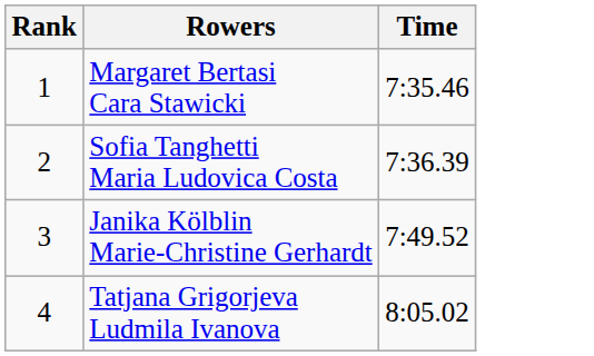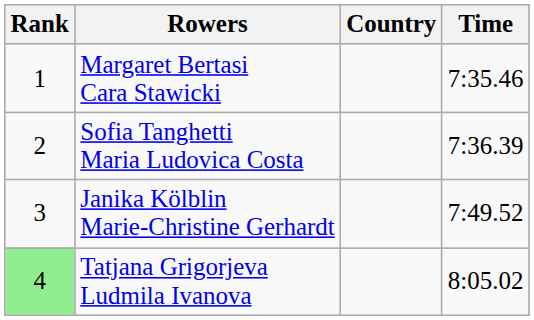 <table class="wikitable" style="text-align:center">
 <tr>
 <th>Rank</th>
 <th>Rowers</th>
+<th>Country</th>
 <th>Time</th>
 </tr>
 <tr>
 <td>1</td>
 <td align="left"><a href='#'>Margaret Bertasi</a><br><a href='#'>Cara Stawicki</a></td>
+<td align="left"></td>
 <td>7:35.46</td>
 </tr>
 <tr>
 <td>2</td>
 <td align="left"><a href='#'>Sofia Tanghetti</a><br><a href='#'>Maria Ludovica Costa</a></td>
+<td align="left"></td>
 <td>7:36.39</td>
 </tr>
 <tr>
 <td>3</td>
 <td align="left"><a href='#'>Janika Kölblin</a><br><a href='#'>Marie-Christine Gerhardt</a></td>
+<td align="left"></td>
 <td>7:49.52</td>
 </tr>
 <tr>
-<td>4</td>
+<td style="background: lightgreen;">4</td>
 <td align="left"><a href='#'>Tatjana Grigorjeva</a><br><a href='#'>Ludmila Ivanova</a></td>
+<td align="left"></td>
 <td>8:05.02</td>
 </tr>
 </table>
